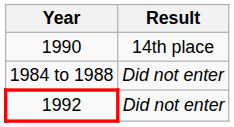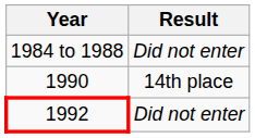 <table class="wikitable" style="text-align: center; font-size:100%">
 <tr>
 <th>Year</th>
 <th>Result</th>
 </tr>
 <tr>
+<td> 1984 to  1988</td>
+<td><em>Did not enter</em></td>
+</tr>
+<tr>
 <td> 1990</td>
 <td>14th place</td>
-</tr>
-<tr>
-<td> 1984 to  1988</td>
-<td><em>Did not enter</em></td>
 </tr>
 <tr>
 <td style="border: 3px solid red"> 1992</td>
 <td><em>Did not enter</em></td>
 </tr>
 </table>
